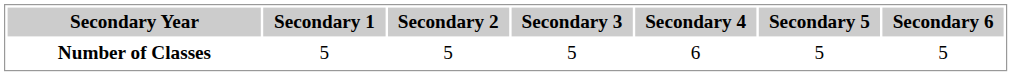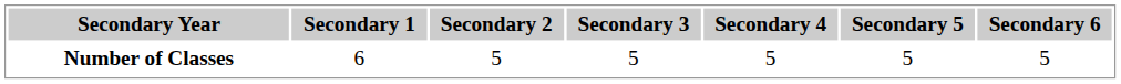 <table border="0"  cellpadding="3px" style="border: 1px solid #999; background-color:#FFFFFF; ">
 <tr align="center" bgcolor="#cccccc">
 <th align ="center" width="23%"><strong>Secondary Year</strong></th>
 <th align ="center" width="11%">Secondary 1</th>
 <th align ="center" width="11%">Secondary 2</th>
 <th align ="center" width="11%">Secondary 3</th>
 <th align ="center" width="11%">Secondary 4</th>
 <th align ="center" width="11%">Secondary 5</th>
 <th align ="center" width="11%">Secondary 6</th>
 </tr>
 <tr ---->
 <td align ="center"><strong>Number of Classes</strong></td>
+<td align ="center">6</td>
 <td align ="center">5</td>
 <td align ="center">5</td>
 <td align ="center">5</td>
-<td align ="center">6</td>
 <td align ="center">5</td>
 <td align ="center">5</td>
 </tr>
 </table>
